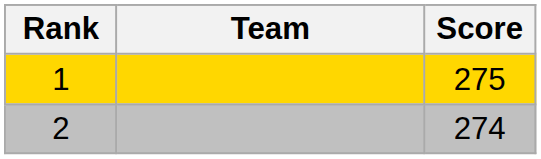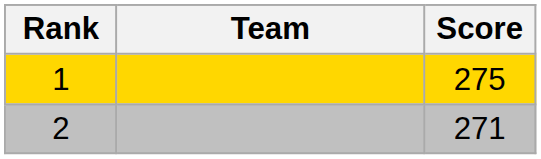 <table class="wikitable" style="text-align: center;">
 <tr>
 <th width=50>Rank</th>
 <th width=150>Team</th>
 <th width=50>Score</th>
 </tr>
 <tr bgcolor=gold>
 <td>1</td>
 <td style="text-align:left;"></td>
 <td>275</td>
 </tr>
 <tr bgcolor=silver>
 <td>2</td>
 <td style="text-align:left;"></td>
-<td>274</td>
+<td>271</td>
 </tr>
 </table>
